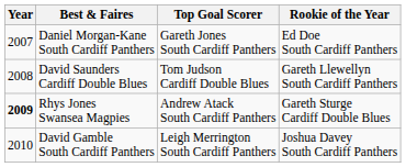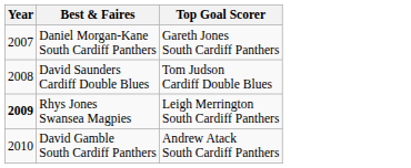 <table class="wikitable">
 <tr>
 <th>Year</th>
 <th>Best & Faires</th>
 <th>Top Goal Scorer</th>
-<th>Rookie of the Year</th>
 </tr>
 <tr>
 <td>2007</td>
 <td>Daniel Morgan-Kane<br>South Cardiff Panthers</td>
 <td>Gareth Jones<br>South Cardiff Panthers</td>
-<td>Ed Doe<br>South Cardiff Panthers</td>
 </tr>
 <tr>
 <td>2008</td>
 <td>David Saunders<br>Cardiff Double Blues</td>
 <td>Tom Judson<br>Cardiff Double Blues</td>
-<td>Gareth Llewellyn<br>South Cardiff Panthers</td>
 </tr>
 <tr>
 <td><strong>2009</strong></td>
 <td>Rhys Jones<br>Swansea Magpies</td>
-<td>Andrew Atack<br>South Cardiff Panthers</td>
-<td>Gareth Sturge<br>Cardiff Double Blues</td>
+<td>Leigh Merrington<br>South Cardiff Panthers</td>
 </tr>
 <tr>
 <td>2010</td>
 <td>David Gamble<br>South Cardiff Panthers</td>
-<td>Leigh Merrington<br>South Cardiff Panthers</td>
-<td>Joshua Davey<br>South Cardiff Panthers</td>
+<td>Andrew Atack<br>South Cardiff Panthers</td>
 </tr>
 </table>
